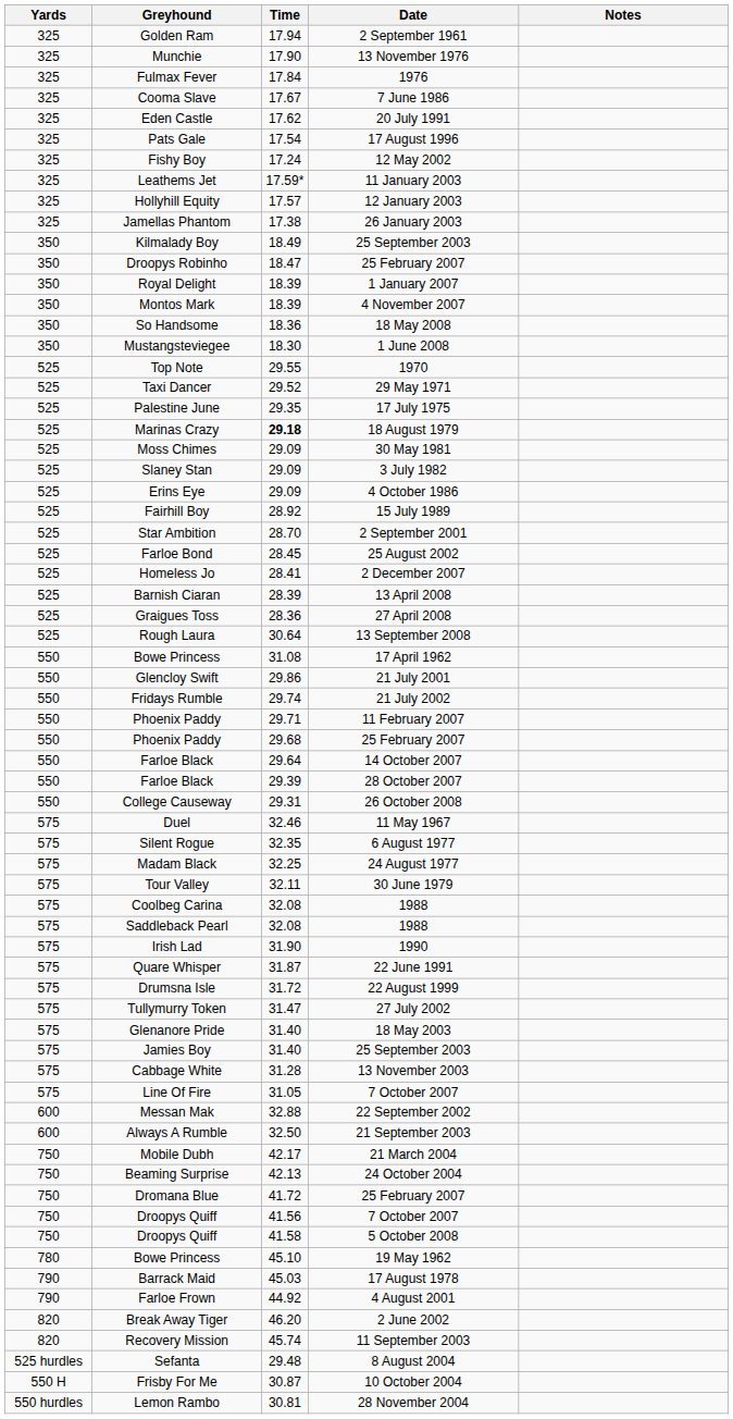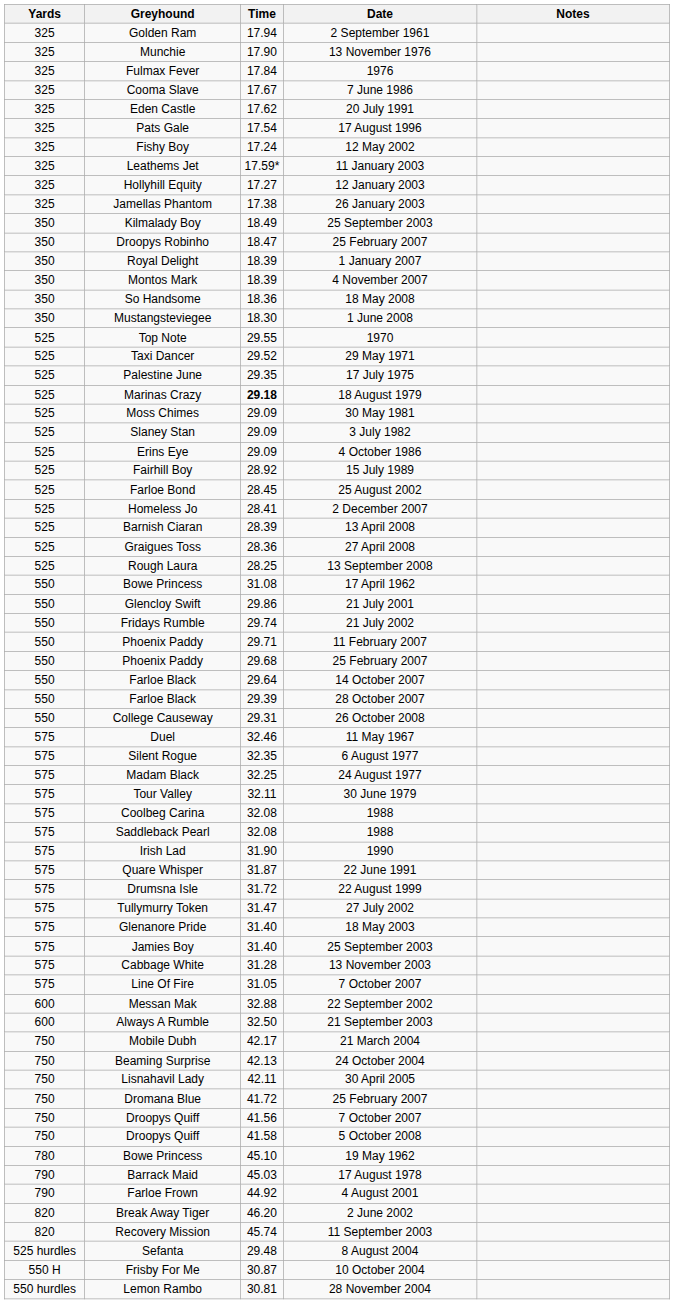 <table class="wikitable style="font-size: 100%">
 <tr>
 <th width=100>Yards</th>
 <th width=200>Greyhound</th>
 <th width=50>Time</th>
 <th width=250>Date</th>
 <th width=250>Notes</th>
 </tr>
 <tr align=center>
 <td>325</td>
 <td>Golden Ram</td>
 <td>17.94</td>
 <td>2 September 1961</td>
 <td></td>
 </tr>
 <tr align=center>
 <td>325</td>
 <td>Munchie</td>
 <td>17.90</td>
 <td>13 November 1976</td>
 <td></td>
 </tr>
 <tr align=center>
 <td>325</td>
 <td>Fulmax Fever</td>
 <td>17.84</td>
 <td>1976</td>
 <td></td>
 </tr>
 <tr align=center>
 <td>325</td>
 <td>Cooma Slave</td>
 <td>17.67</td>
 <td>7 June 1986</td>
 <td></td>
 </tr>
 <tr align=center>
 <td>325</td>
 <td>Eden Castle</td>
 <td>17.62</td>
 <td>20 July 1991</td>
 <td></td>
 </tr>
 <tr align=center>
 <td>325</td>
 <td>Pats Gale</td>
 <td>17.54</td>
 <td>17 August 1996</td>
 <td></td>
 </tr>
 <tr align=center>
 <td>325</td>
 <td>Fishy Boy</td>
 <td>17.24</td>
 <td>12 May 2002</td>
 <td></td>
 </tr>
 <tr align=center>
 <td>325</td>
 <td>Leathems Jet</td>
 <td>17.59*</td>
 <td>11 January 2003</td>
 <td></td>
 </tr>
 <tr align=center>
 <td>325</td>
 <td>Hollyhill Equity</td>
-<td>17.57</td>
+<td>17.27</td>
 <td>12 January 2003</td>
 <td></td>
 </tr>
 <tr align=center>
 <td>325</td>
 <td>Jamellas Phantom</td>
 <td>17.38</td>
 <td>26 January 2003</td>
 <td></td>
 </tr>
 <tr align=center>
 <td>350</td>
 <td>Kilmalady Boy</td>
 <td>18.49</td>
 <td>25 September 2003</td>
 <td></td>
 </tr>
 <tr align=center>
 <td>350</td>
 <td>Droopys Robinho</td>
 <td>18.47</td>
 <td>25 February 2007</td>
 <td></td>
 </tr>
 <tr align=center>
 <td>350</td>
 <td>Royal Delight</td>
 <td>18.39</td>
 <td>1 January 2007</td>
 <td></td>
 </tr>
 <tr align=center>
 <td>350</td>
 <td>Montos Mark</td>
 <td>18.39</td>
 <td>4 November 2007</td>
 <td></td>
 </tr>
 <tr align=center>
 <td>350</td>
 <td>So Handsome</td>
 <td>18.36</td>
 <td>18 May 2008</td>
 <td></td>
 </tr>
 <tr align=center>
 <td>350</td>
 <td>Mustangsteviegee</td>
 <td>18.30</td>
 <td>1 June 2008</td>
 <td></td>
 </tr>
 <tr align=center>
 <td>525</td>
 <td>Top Note</td>
 <td>29.55</td>
 <td>1970</td>
 <td></td>
 </tr>
 <tr align=center>
 <td>525</td>
 <td>Taxi Dancer</td>
 <td>29.52</td>
 <td>29 May 1971</td>
 <td></td>
 </tr>
 <tr align=center>
 <td>525</td>
 <td>Palestine June</td>
 <td>29.35</td>
 <td>17 July 1975</td>
 <td></td>
 </tr>
 <tr align=center>
 <td>525</td>
 <td>Marinas Crazy</td>
 <td><strong>29.18</strong></td>
 <td>18 August 1979</td>
 <td></td>
 </tr>
 <tr align=center>
 <td>525</td>
 <td>Moss Chimes</td>
 <td>29.09</td>
 <td>30 May 1981</td>
 <td></td>
 </tr>
 <tr align=center>
 <td>525</td>
 <td>Slaney Stan</td>
 <td>29.09</td>
 <td>3 July 1982</td>
 <td></td>
 </tr>
 <tr align=center>
 <td>525</td>
 <td>Erins Eye</td>
 <td>29.09</td>
 <td>4 October 1986</td>
 <td></td>
 </tr>
 <tr align=center>
 <td>525</td>
 <td>Fairhill Boy</td>
 <td>28.92</td>
 <td>15 July 1989</td>
 <td></td>
 </tr>
 <tr align=center>
 <td>525</td>
-<td>Star Ambition</td>
-<td>28.70</td>
-<td>2 September 2001</td>
-<td></td>
-</tr>
-<tr align=center>
-<td>525</td>
 <td>Farloe Bond</td>
 <td>28.45</td>
 <td>25 August 2002</td>
 <td></td>
 </tr>
 <tr align=center>
 <td>525</td>
 <td>Homeless Jo</td>
 <td>28.41</td>
 <td>2 December 2007</td>
 <td></td>
 </tr>
 <tr align=center>
 <td>525</td>
 <td>Barnish Ciaran</td>
 <td>28.39</td>
 <td>13 April 2008</td>
 <td></td>
 </tr>
 <tr align=center>
 <td>525</td>
 <td>Graigues Toss</td>
 <td>28.36</td>
 <td>27 April 2008</td>
 <td></td>
 </tr>
 <tr align=center>
 <td>525</td>
 <td>Rough Laura</td>
-<td>30.64</td>
+<td>28.25</td>
 <td>13 September 2008</td>
 <td></td>
 </tr>
 <tr align=center>
 <td>550</td>
 <td>Bowe Princess</td>
 <td>31.08</td>
 <td>17 April 1962</td>
 <td></td>
 </tr>
 <tr align=center>
 <td>550</td>
 <td>Glencloy Swift</td>
 <td>29.86</td>
 <td>21 July 2001</td>
 <td></td>
 </tr>
 <tr align=center>
 <td>550</td>
 <td>Fridays Rumble</td>
 <td>29.74</td>
 <td>21 July 2002</td>
 <td></td>
 </tr>
 <tr align=center>
 <td>550</td>
 <td>Phoenix Paddy</td>
 <td>29.71</td>
 <td>11 February 2007</td>
 <td></td>
 </tr>
 <tr align=center>
 <td>550</td>
 <td>Phoenix Paddy</td>
 <td>29.68</td>
 <td>25 February 2007</td>
 <td></td>
 </tr>
 <tr align=center>
 <td>550</td>
 <td>Farloe Black</td>
 <td>29.64</td>
 <td>14 October 2007</td>
 <td></td>
 </tr>
 <tr align=center>
 <td>550</td>
 <td>Farloe Black</td>
 <td>29.39</td>
 <td>28 October 2007</td>
 <td></td>
 </tr>
 <tr align=center>
 <td>550</td>
 <td>College Causeway</td>
 <td>29.31</td>
 <td>26 October 2008</td>
 <td></td>
 </tr>
 <tr align=center>
 <td>575</td>
 <td>Duel</td>
 <td>32.46</td>
 <td>11 May 1967</td>
 <td></td>
 </tr>
 <tr align=center>
 <td>575</td>
 <td>Silent Rogue</td>
 <td>32.35</td>
 <td>6 August 1977</td>
 <td></td>
 </tr>
 <tr align=center>
 <td>575</td>
 <td>Madam Black</td>
 <td>32.25</td>
 <td>24 August 1977</td>
 <td></td>
 </tr>
 <tr align=center>
 <td>575</td>
 <td>Tour Valley</td>
 <td>32.11</td>
 <td>30 June 1979</td>
 <td></td>
 </tr>
 <tr align=center>
 <td>575</td>
 <td>Coolbeg Carina</td>
 <td>32.08</td>
 <td>1988</td>
 <td></td>
 </tr>
 <tr align=center>
 <td>575</td>
 <td>Saddleback Pearl</td>
 <td>32.08</td>
 <td>1988</td>
 <td></td>
 </tr>
 <tr align=center>
 <td>575</td>
 <td>Irish Lad</td>
 <td>31.90</td>
 <td>1990</td>
 <td></td>
 </tr>
 <tr align=center>
 <td>575</td>
 <td>Quare Whisper</td>
 <td>31.87</td>
 <td>22 June 1991</td>
 <td></td>
 </tr>
 <tr align=center>
 <td>575</td>
 <td>Drumsna Isle</td>
 <td>31.72</td>
 <td>22 August 1999</td>
 <td></td>
 </tr>
 <tr align=center>
 <td>575</td>
 <td>Tullymurry Token</td>
 <td>31.47</td>
 <td>27 July 2002</td>
 <td></td>
 </tr>
 <tr align=center>
 <td>575</td>
 <td>Glenanore Pride</td>
 <td>31.40</td>
 <td>18 May 2003</td>
 <td></td>
 </tr>
 <tr align=center>
 <td>575</td>
 <td>Jamies Boy</td>
 <td>31.40</td>
 <td>25 September 2003</td>
 <td></td>
 </tr>
 <tr align=center>
 <td>575</td>
 <td>Cabbage White</td>
 <td>31.28</td>
 <td>13 November 2003</td>
 <td></td>
 </tr>
 <tr align=center>
 <td>575</td>
 <td>Line Of Fire</td>
 <td>31.05</td>
 <td>7 October 2007</td>
 <td></td>
 </tr>
 <tr align=center>
 <td>600</td>
 <td>Messan Mak</td>
 <td>32.88</td>
 <td>22 September 2002</td>
 <td></td>
 </tr>
 <tr align=center>
 <td>600</td>
 <td>Always A Rumble</td>
 <td>32.50</td>
 <td>21 September 2003</td>
 <td></td>
 </tr>
 <tr align=center>
 <td>750</td>
 <td>Mobile Dubh</td>
 <td>42.17</td>
 <td>21 March 2004</td>
 <td></td>
 </tr>
 <tr align=center>
 <td>750</td>
 <td>Beaming Surprise</td>
 <td>42.13</td>
 <td>24 October 2004</td>
 <td></td>
 </tr>
 <tr align=center>
 <td>750</td>
+<td>Lisnahavil Lady</td>
+<td>42.11</td>
+<td>30 April 2005</td>
+<td></td>
+</tr>
+<tr align=center>
+<td>750</td>
 <td>Dromana Blue</td>
 <td>41.72</td>
 <td>25 February 2007</td>
 <td></td>
 </tr>
 <tr align=center>
 <td>750</td>
 <td>Droopys Quiff</td>
 <td>41.56</td>
 <td>7 October 2007</td>
 <td></td>
 </tr>
 <tr align=center>
 <td>750</td>
 <td>Droopys Quiff</td>
 <td>41.58</td>
 <td>5 October 2008</td>
 <td></td>
 </tr>
 <tr align=center>
 <td>780</td>
 <td>Bowe Princess</td>
 <td>45.10</td>
 <td>19 May 1962</td>
 <td></td>
 </tr>
 <tr align=center>
 <td>790</td>
 <td>Barrack Maid</td>
 <td>45.03</td>
 <td>17 August 1978</td>
 <td></td>
 </tr>
 <tr align=center>
 <td>790</td>
 <td>Farloe Frown</td>
 <td>44.92</td>
 <td>4 August 2001</td>
 <td></td>
 </tr>
 <tr align=center>
 <td>820</td>
 <td>Break Away Tiger</td>
 <td>46.20</td>
 <td>2 June 2002</td>
 <td></td>
 </tr>
 <tr align=center>
 <td>820</td>
 <td>Recovery Mission</td>
 <td>45.74</td>
 <td>11 September 2003</td>
 <td></td>
 </tr>
 <tr align=center>
 <td>525 hurdles</td>
 <td>Sefanta</td>
 <td>29.48</td>
 <td>8 August 2004</td>
 <td></td>
 </tr>
 <tr align=center>
 <td>550 H</td>
 <td>Frisby For Me</td>
 <td>30.87</td>
 <td>10 October 2004</td>
 <td></td>
 </tr>
 <tr align=center>
 <td>550 hurdles</td>
 <td>Lemon Rambo</td>
 <td>30.81</td>
 <td>28 November 2004</td>
 <td></td>
 </tr>
 </table>
